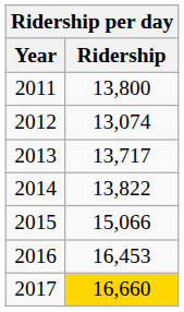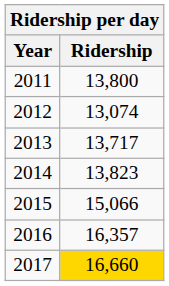 <table class="wikitable" style="margin: 1em 0.2em; text-align: center;">
 <tr style="background: #ddd;">
 <th colspan="2">Ridership per day </th>
 </tr>
 <tr>
 <th>Year</th>
 <th>Ridership</th>
 </tr>
 <tr>
 <td>2011</td>
 <td>13,800</td>
 </tr>
 <tr>
 <td>2012</td>
 <td>13,074</td>
 </tr>
 <tr>
 <td>2013</td>
 <td>13,717</td>
 </tr>
 <tr>
 <td>2014</td>
-<td>13,822</td>
+<td>13,823</td>
 </tr>
 <tr>
 <td>2015</td>
 <td>15,066</td>
 </tr>
 <tr>
 <td>2016</td>
-<td>16,453</td>
+<td>16,357</td>
 </tr>
 <tr>
 <td>2017</td>
 <td style="background: gold;">16,660</td>
 </tr>
 </table>
